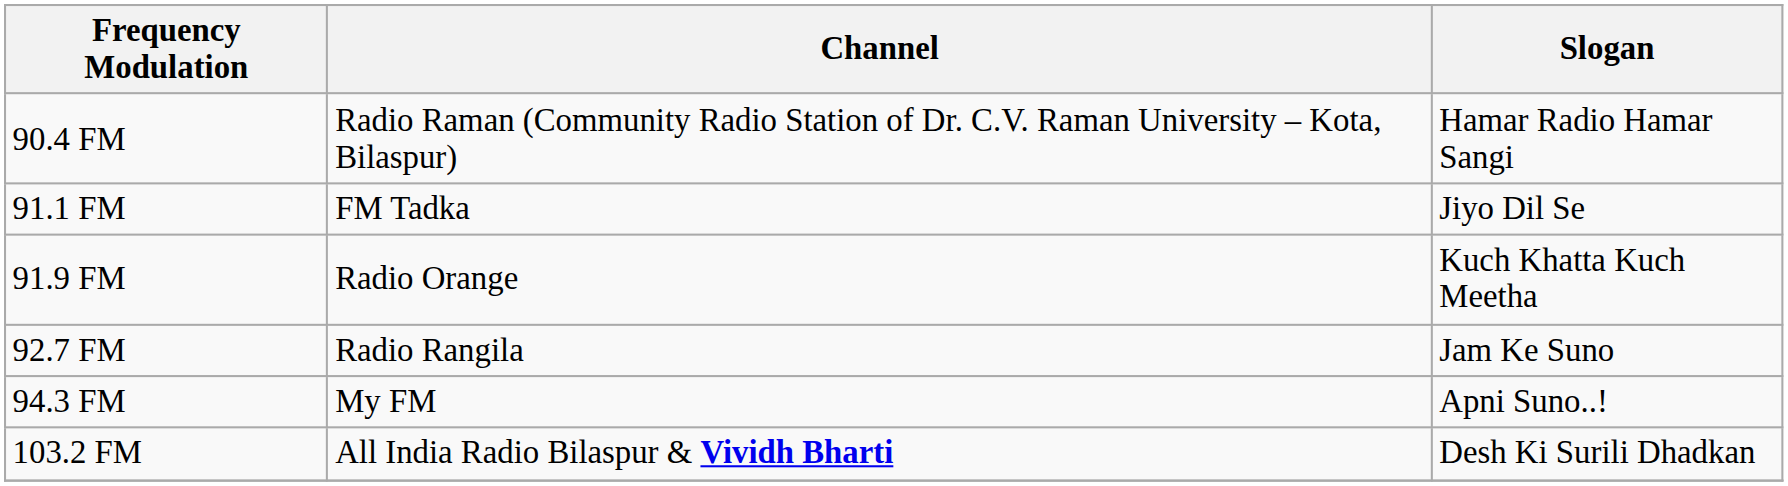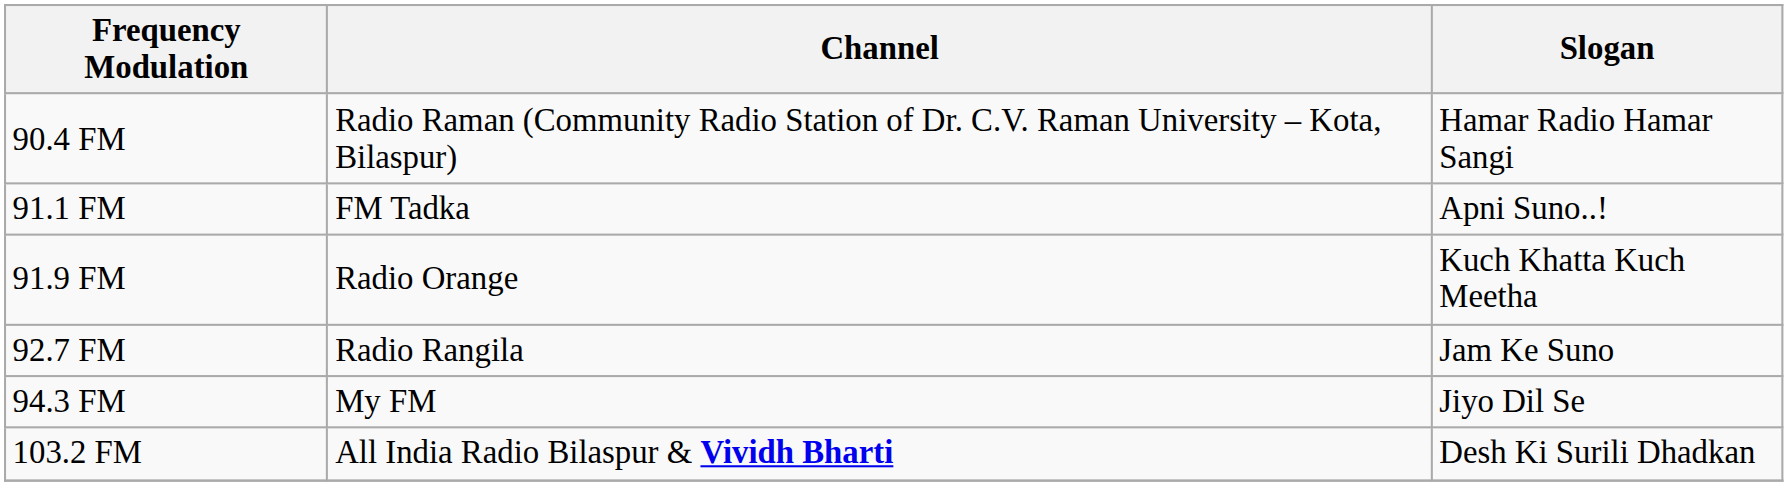 <table class="wikitable">
 <tr>
 <th>Frequency Modulation</th>
 <th>Channel</th>
 <th>Slogan</th>
 </tr>
 <tr>
 <td>90.4 FM</td>
 <td>Radio Raman (Community Radio Station of Dr. C.V. Raman University – Kota, Bilaspur)</td>
 <td>Hamar Radio Hamar Sangi</td>
 </tr>
 <tr>
 <td>91.1 FM</td>
 <td>FM Tadka</td>
-<td>Jiyo Dil Se</td>
+<td>Apni Suno..!</td>
 </tr>
 <tr>
 <td>91.9 FM</td>
 <td>Radio Orange</td>
 <td>Kuch Khatta Kuch Meetha</td>
 </tr>
 <tr>
 <td>92.7 FM</td>
 <td>Radio Rangila</td>
 <td>Jam Ke Suno</td>
 </tr>
 <tr>
 <td>94.3 FM</td>
 <td>My FM</td>
-<td>Apni Suno..!</td>
+<td>Jiyo Dil Se</td>
 </tr>
 <tr>
 <td>103.2 FM</td>
 <td>All India Radio Bilaspur  &  <strong><a href='#'>Vividh Bharti</a></strong></td>
 <td>Desh Ki Surili Dhadkan</td>
 </tr>
 <tr>
 </tr>
 </table>
